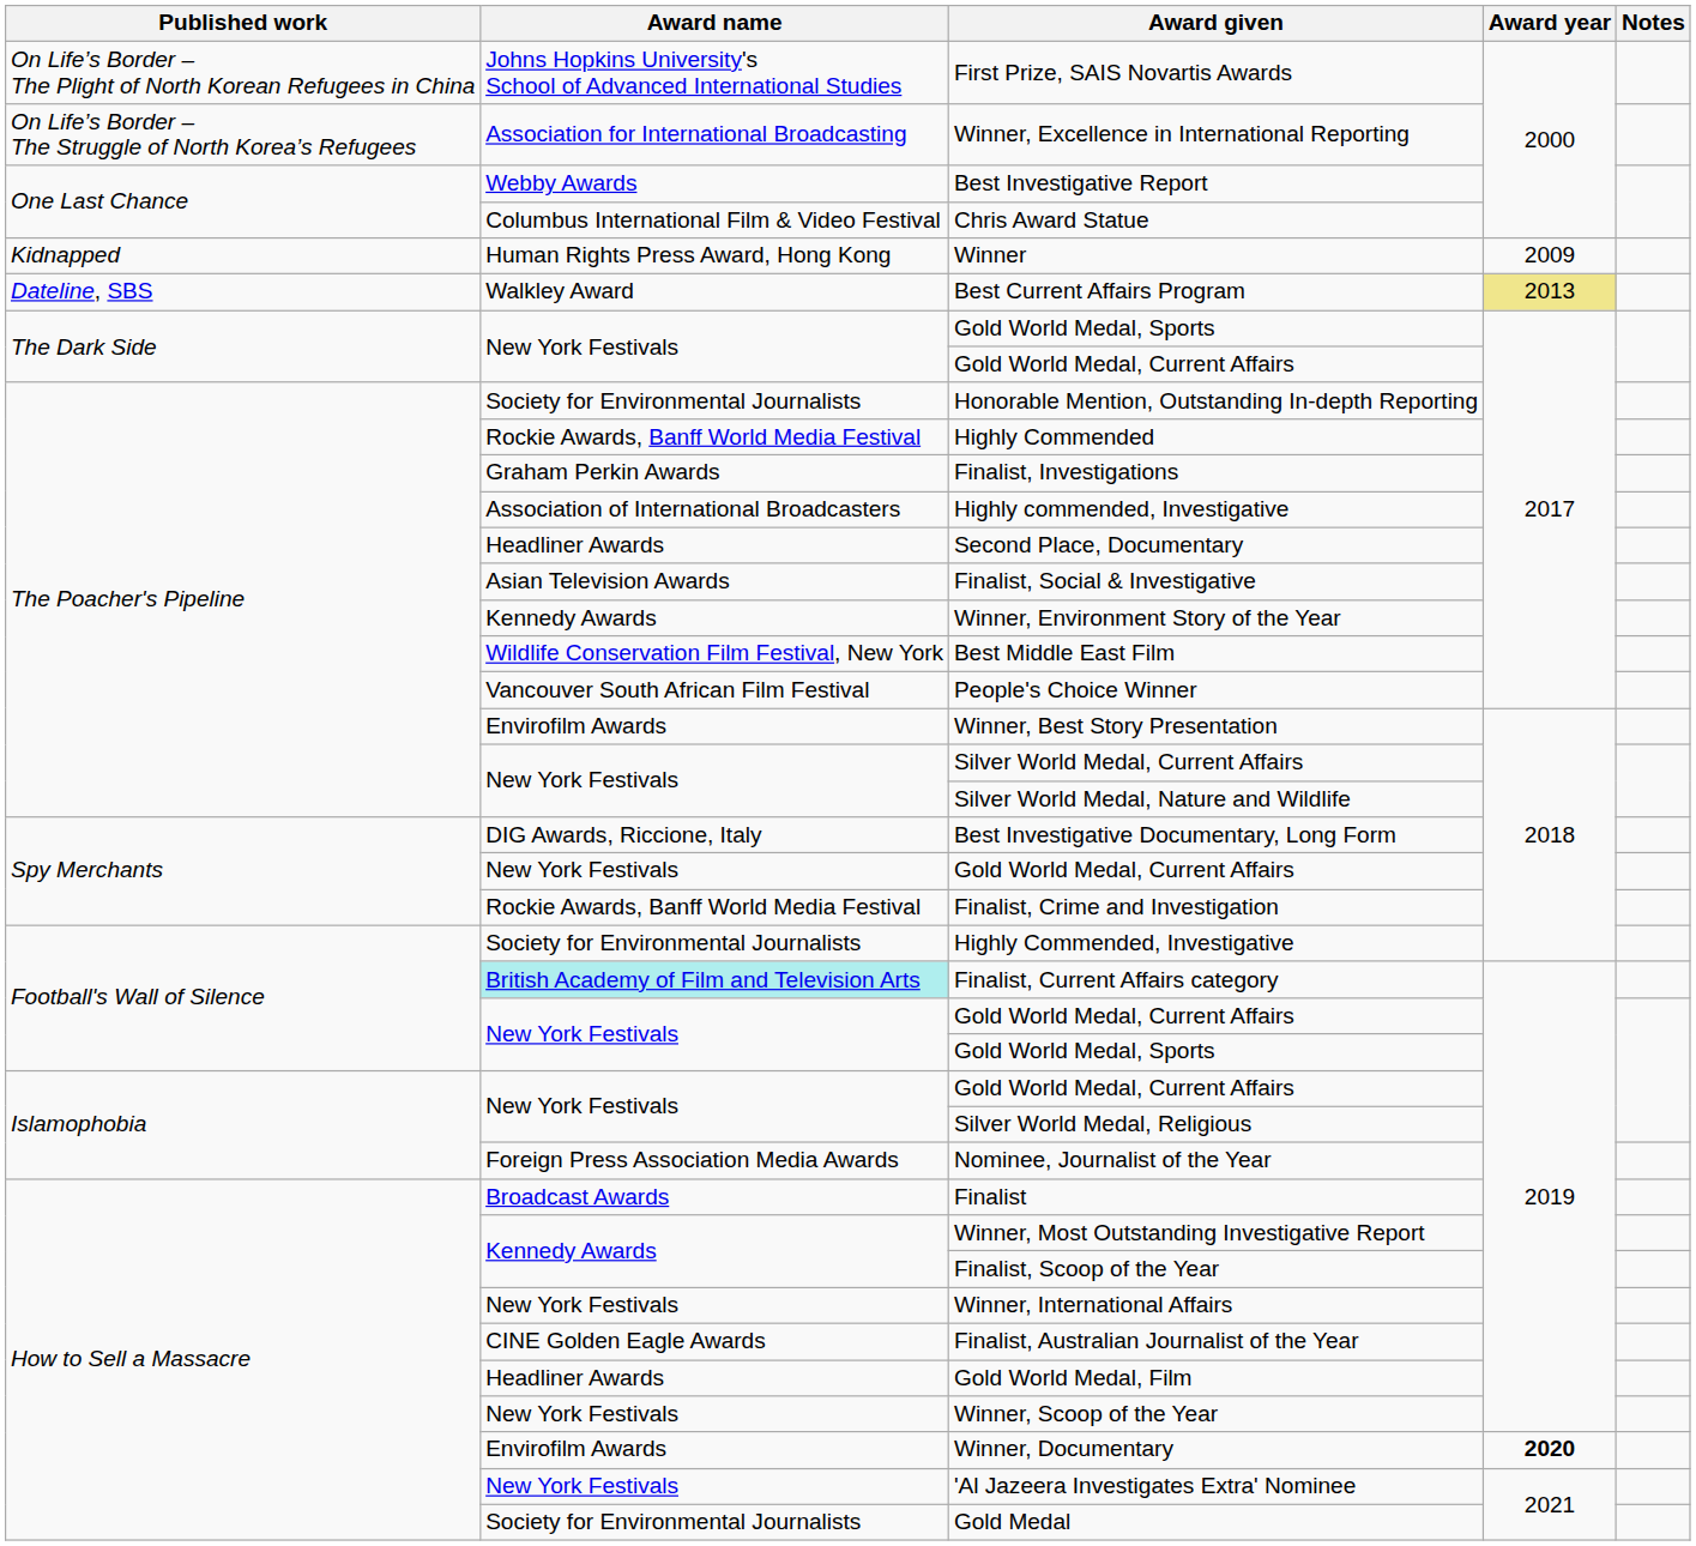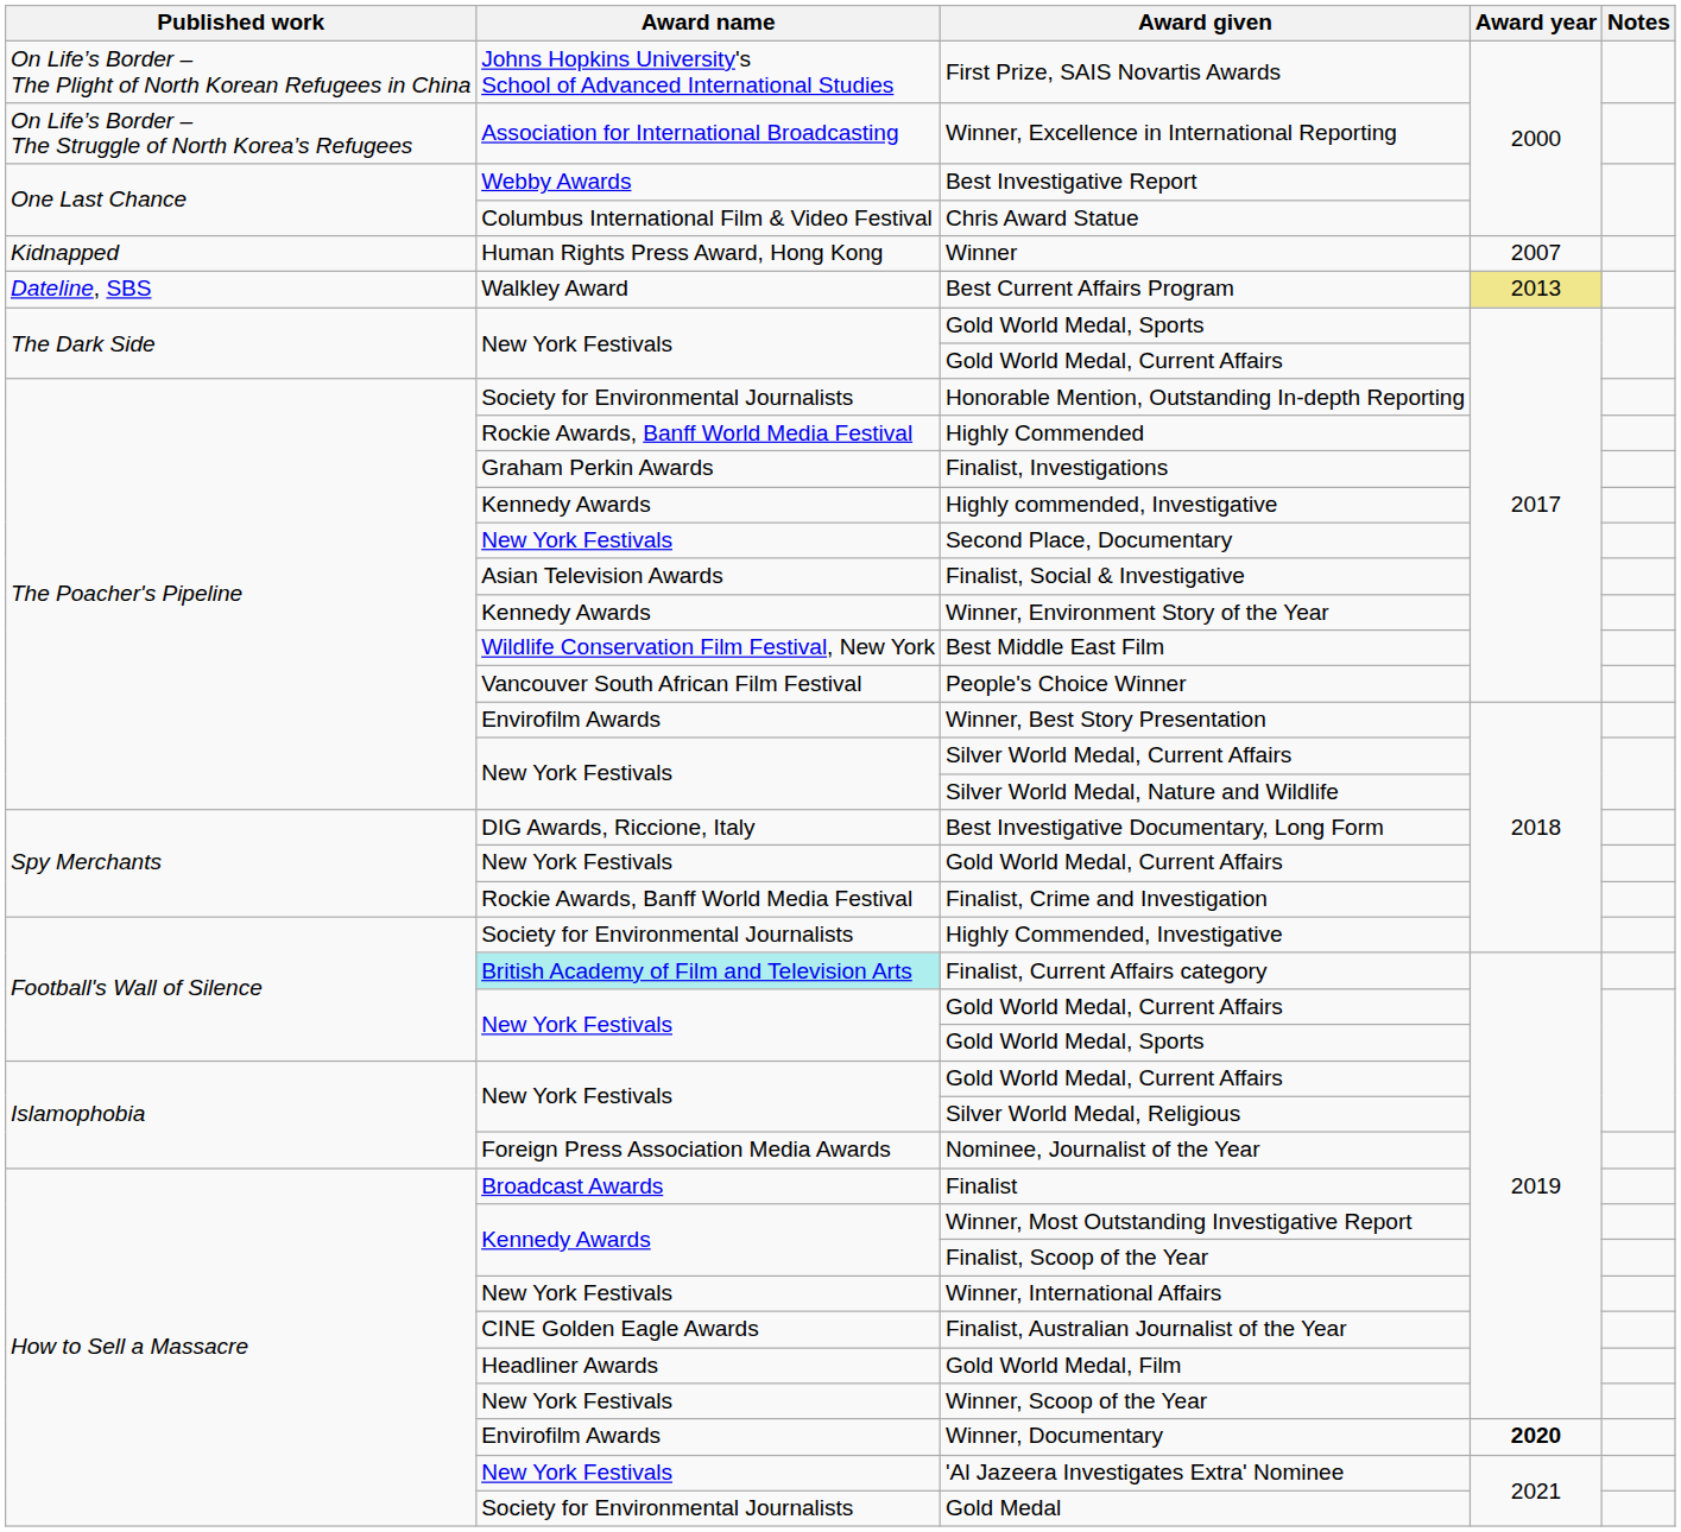 <table class="wikitable sortable">
 <tr>
 <th>Published work</th>
 <th>Award name</th>
 <th>Award given</th>
 <th>Award year</th>
 <th>Notes</th>
 </tr>
 <tr>
 <td><em>On Life’s Border – <br>The Plight of North Korean Refugees in China</em></td>
 <td><a href='#'>Johns Hopkins University</a>'s<br><a href='#'>School of Advanced International Studies</a></td>
 <td>First Prize, SAIS Novartis Awards</td>
 <td rowspan=4 align=center>2000</td>
 <td></td>
 </tr>
 <tr>
 <td><em>On Life’s Border –<br>The Struggle of North Korea’s Refugees</em></td>
 <td><a href='#'>Association for International Broadcasting</a></td>
 <td>Winner, Excellence in International Reporting<br></td>
 <td></td>
 </tr>
 <tr>
 <td rowspan=2><em>One Last Chance</em></td>
 <td><a href='#'>Webby Awards</a></td>
 <td>Best Investigative Report</td>
 <td rowspan=2></td>
 </tr>
 <tr>
 <td>Columbus International Film & Video Festival</td>
 <td>Chris Award Statue</td>
 </tr>
 <tr>
 <td><em>Kidnapped</em></td>
 <td>Human Rights Press Award, Hong Kong</td>
 <td>Winner<br></td>
-<td align=center>2009</td>
+<td align=center>2007</td>
 <td></td>
 </tr>
 <tr>
 <td><em><a href='#'>Dateline</a></em>, <a href='#'>SBS</a></td>
 <td>Walkley Award</td>
 <td>Best Current Affairs Program</td>
 <td align=center style="background: khaki;">2013</td>
 <td></td>
 </tr>
 <tr>
 <td rowspan=2><em>The Dark Side</em></td>
 <td rowspan=2>New York Festivals</td>
 <td>Gold World Medal, Sports</td>
 <td rowspan=11 align=center>2017</td>
 <td rowspan=2></td>
 </tr>
 <tr>
 <td>Gold World Medal, Current Affairs</td>
 </tr>
 <tr>
 <td rowspan=12><em>The Poacher's Pipeline</em></td>
 <td>Society for Environmental Journalists</td>
 <td>Honorable Mention, Outstanding In-depth Reporting</td>
 <td></td>
 </tr>
 <tr>
 <td>Rockie Awards, <a href='#'>Banff World Media Festival</a></td>
 <td>Highly Commended</td>
 <td></td>
 </tr>
 <tr>
 <td>Graham Perkin Awards</td>
 <td>Finalist, Investigations</td>
 <td></td>
 </tr>
 <tr>
-<td>Association of International Broadcasters</td>
+<td>Kennedy Awards</td>
 <td>Highly commended, Investigative</td>
 <td></td>
 </tr>
 <tr>
-<td>Headliner Awards</td>
+<td><a href='#'>New York Festivals</a></td>
 <td>Second Place, Documentary</td>
 <td></td>
 </tr>
 <tr>
 <td>Asian Television Awards</td>
 <td>Finalist, Social & Investigative</td>
 <td></td>
 </tr>
 <tr>
 <td>Kennedy Awards</td>
 <td>Winner, Environment Story of the Year</td>
 <td></td>
 </tr>
 <tr>
 <td><a href='#'>Wildlife Conservation Film Festival</a>, New York</td>
 <td>Best Middle East Film</td>
 <td></td>
 </tr>
 <tr>
 <td>Vancouver South African Film Festival</td>
 <td>People's Choice Winner</td>
 <td></td>
 </tr>
 <tr>
 <td>Envirofilm Awards</td>
 <td>Winner, Best Story Presentation</td>
 <td rowspan=7 align=center>2018</td>
 <td></td>
 </tr>
 <tr>
 <td rowspan=2>New York Festivals</td>
 <td>Silver World Medal, Current Affairs</td>
 <td rowspan=2></td>
 </tr>
 <tr>
 <td>Silver World Medal, Nature and Wildlife</td>
 </tr>
 <tr>
 <td rowspan=3><em>Spy Merchants</em></td>
 <td>DIG Awards, Riccione, Italy</td>
 <td>Best Investigative Documentary, Long Form</td>
 <td></td>
 </tr>
 <tr>
 <td>New York Festivals</td>
 <td>Gold World Medal, Current Affairs</td>
 <td></td>
 </tr>
 <tr>
 <td>Rockie Awards, Banff World Media Festival</td>
 <td>Finalist, Crime and Investigation</td>
 <td></td>
 </tr>
 <tr>
 <td rowspan=4><em>Football's Wall of Silence</em></td>
 <td>Society for Environmental Journalists</td>
 <td>Highly Commended, Investigative</td>
 <td></td>
 </tr>
 <tr>
 <td style="background: paleturquoise;"><a href='#'>British Academy of Film and Television Arts</a></td>
 <td>Finalist, Current Affairs category</td>
 <td rowspan=13 align=center>2019</td>
 <td></td>
 </tr>
 <tr>
 <td rowspan=2><a href='#'>New York Festivals</a></td>
 <td>Gold World Medal, Current Affairs</td>
 <td rowspan=4></td>
 </tr>
 <tr>
 <td>Gold World Medal, Sports</td>
 </tr>
 <tr>
 <td rowspan=3><em>Islamophobia</em></td>
 <td rowspan=2>New York Festivals</td>
 <td>Gold World Medal, Current Affairs</td>
 </tr>
 <tr>
 <td>Silver World Medal, Religious</td>
 </tr>
 <tr>
 <td>Foreign Press Association Media Awards</td>
 <td>Nominee, Journalist of the Year</td>
 <td></td>
 </tr>
 <tr>
 <td rowspan=10><em>How to Sell a Massacre</em> <br></td>
 <td><a href='#'>Broadcast Awards</a></td>
 <td>Finalist</td>
 <td></td>
 </tr>
 <tr>
 <td rowspan=2><a href='#'>Kennedy Awards</a></td>
 <td>Winner, Most Outstanding Investigative Report</td>
 <td></td>
 </tr>
 <tr>
 <td>Finalist, Scoop of the Year</td>
 <td></td>
 </tr>
 <tr>
 <td>New York Festivals</td>
 <td>Winner, International Affairs</td>
 <td></td>
 </tr>
 <tr>
 <td>CINE Golden Eagle Awards</td>
 <td>Finalist, Australian Journalist of the Year</td>
 <td></td>
 </tr>
 <tr>
 <td>Headliner Awards</td>
 <td>Gold World Medal, Film</td>
 <td></td>
 </tr>
 <tr>
 <td>New York Festivals</td>
 <td>Winner, Scoop of the Year</td>
 <td></td>
 </tr>
 <tr>
 <td>Envirofilm Awards</td>
 <td>Winner, Documentary</td>
 <td align=center><strong>2020</strong></td>
 <td></td>
 </tr>
 <tr>
 <td><a href='#'>New York Festivals</a></td>
 <td>'Al Jazeera Investigates Extra' Nominee</td>
 <td rowspan=2 align=center>2021</td>
 <td></td>
 </tr>
 <tr>
 <td>Society for Environmental Journalists</td>
 <td>Gold Medal</td>
 <td></td>
 </tr>
 </table>
